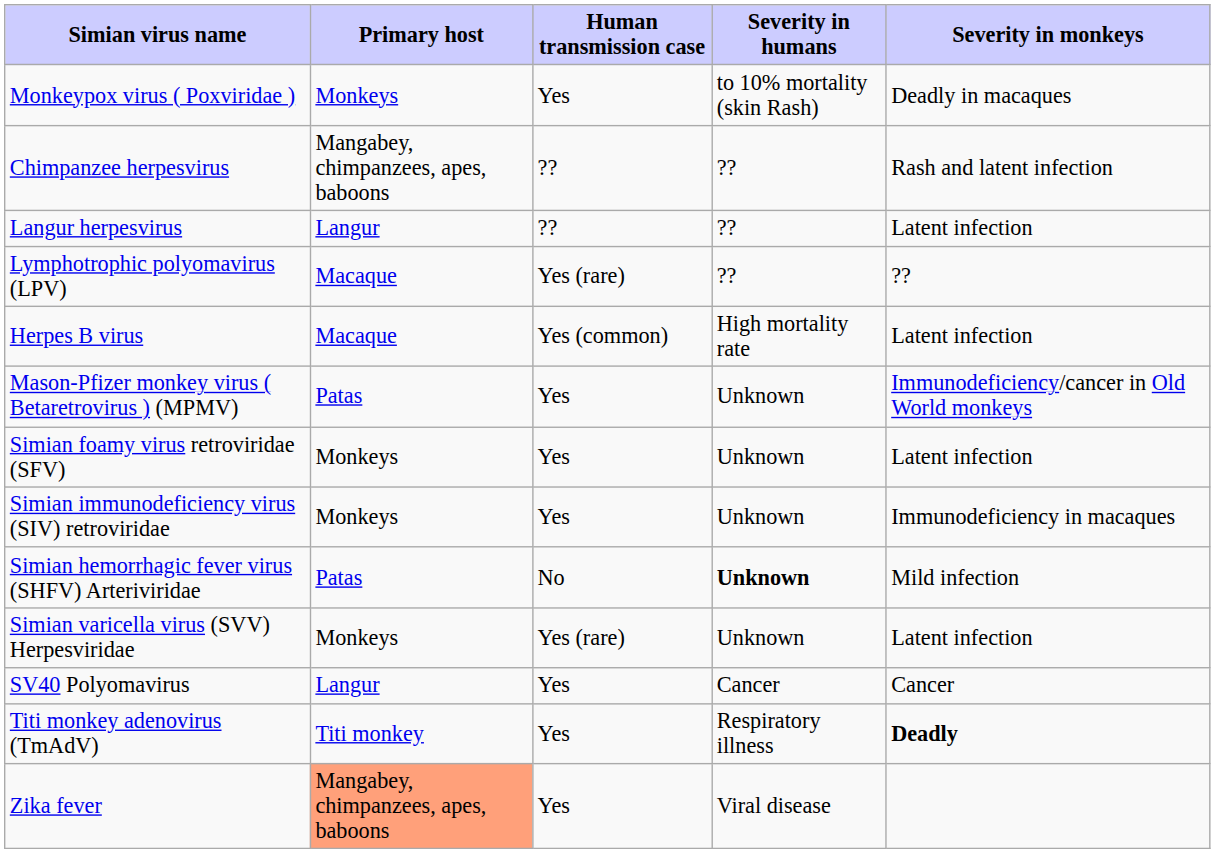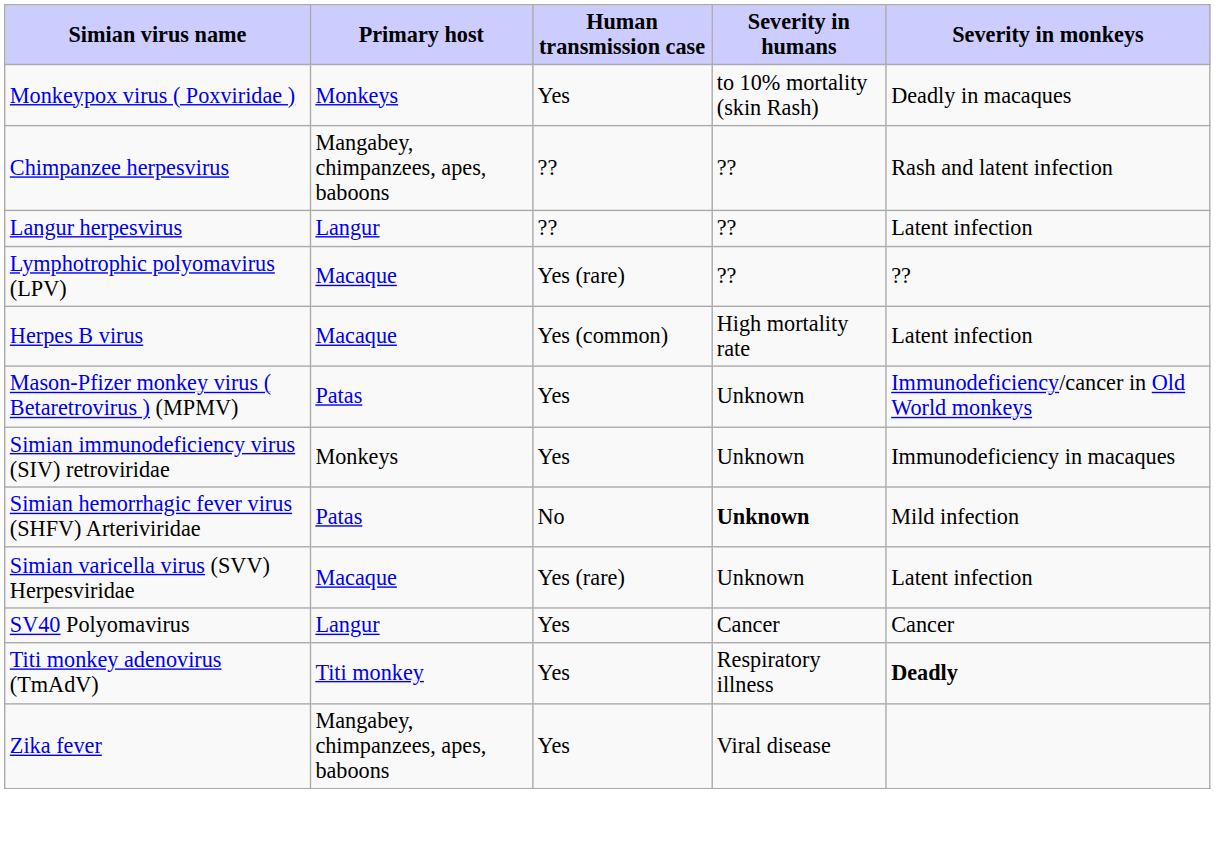 <table class="wikitable">
 <tr>
 <th style="background:#ccf;">Simian virus name</th>
 <th style="background:#ccf;">Primary host</th>
 <th style="background:#ccf;">Human transmission case</th>
 <th style="background:#ccf;">Severity in humans</th>
 <th style="background:#ccf;">Severity in monkeys</th>
 </tr>
 <tr>
 <td><a href='#'>Monkeypox virus ( Poxviridae )</a></td>
 <td><a href='#'>Monkeys</a></td>
 <td>Yes</td>
 <td>to 10% mortality (skin Rash)</td>
 <td>Deadly in macaques</td>
 </tr>
 <tr>
 <td><a href='#'>Chimpanzee herpesvirus</a></td>
 <td>Mangabey, chimpanzees, apes, baboons</td>
 <td>??</td>
 <td>??</td>
 <td>Rash and latent infection</td>
 </tr>
 <tr>
 <td><a href='#'>Langur herpesvirus</a></td>
 <td><a href='#'>Langur</a></td>
 <td>??</td>
 <td>??</td>
 <td>Latent infection</td>
 </tr>
 <tr>
 <td><a href='#'>Lymphotrophic polyomavirus</a> (LPV)</td>
 <td><a href='#'>Macaque</a></td>
 <td>Yes (rare)</td>
 <td>??</td>
 <td>??</td>
 </tr>
 <tr>
 <td><a href='#'>Herpes B virus</a></td>
 <td><a href='#'>Macaque</a></td>
 <td>Yes (common)</td>
 <td>High mortality rate</td>
 <td>Latent infection</td>
 </tr>
 <tr>
 <td><a href='#'>Mason-Pfizer monkey virus ( Betaretrovirus )</a> (MPMV)</td>
 <td><a href='#'>Patas</a></td>
 <td>Yes</td>
 <td>Unknown</td>
 <td><a href='#'>Immunodeficiency</a>/cancer in <a href='#'>Old World monkeys</a></td>
 </tr>
 <tr>
-<td><a href='#'>Simian foamy virus</a>  retroviridae (SFV)</td>
-<td>Monkeys</td>
-<td>Yes</td>
-<td>Unknown</td>
-<td>Latent infection</td>
-</tr>
-<tr>
 <td><a href='#'>Simian immunodeficiency virus</a>  (SIV) retroviridae</td>
 <td>Monkeys</td>
 <td>Yes</td>
 <td>Unknown</td>
 <td>Immunodeficiency in macaques</td>
 </tr>
 <tr>
 <td><a href='#'>Simian hemorrhagic fever virus</a> (SHFV) Arteriviridae</td>
 <td><a href='#'>Patas</a></td>
 <td>No</td>
 <td><strong>Unknown</strong></td>
 <td>Mild infection</td>
 </tr>
 <tr>
 <td><a href='#'>Simian varicella virus</a> (SVV) Herpesviridae</td>
-<td>Monkeys</td>
+<td><a href='#'>Macaque</a></td>
 <td>Yes (rare)</td>
 <td>Unknown</td>
 <td>Latent infection</td>
 </tr>
 <tr>
 <td><a href='#'>SV40</a> Polyomavirus</td>
 <td><a href='#'>Langur</a></td>
 <td>Yes</td>
 <td>Cancer</td>
 <td>Cancer</td>
 </tr>
 <tr>
 <td><a href='#'>Titi monkey adenovirus</a> (TmAdV)</td>
 <td><a href='#'>Titi monkey</a></td>
 <td>Yes</td>
 <td>Respiratory illness</td>
 <td><strong>Deadly</strong></td>
 </tr>
 <tr>
 <td><a href='#'>Zika fever</a></td>
-<td style="background: lightsalmon;">Mangabey, chimpanzees, apes, baboons</td>
+<td>Mangabey, chimpanzees, apes, baboons</td>
 <td>Yes</td>
 <td>Viral disease</td>
 <td></td>
 </tr>
 </table>
